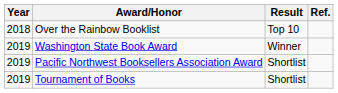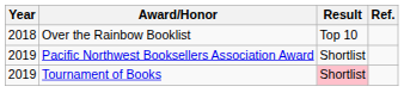 <table class="wikitable">
 <tr>
 <th>Year</th>
 <th>Award/Honor</th>
 <th>Result</th>
 <th>Ref.</th>
 </tr>
 <tr>
 <td>2018</td>
 <td>Over the Rainbow Booklist</td>
 <td>Top 10</td>
 <td></td>
 </tr>
 <tr>
 <td>2019</td>
-<td><a href='#'>Washington State Book Award</a></td>
-<td>Winner</td>
-<td></td>
-</tr>
-<tr>
-<td>2019</td>
 <td><a href='#'>Pacific Northwest Booksellers Association Award</a></td>
 <td>Shortlist</td>
 <td></td>
 </tr>
 <tr>
 <td>2019</td>
 <td><a href='#'>Tournament of Books</a></td>
-<td>Shortlist</td>
+<td style="background: pink;">Shortlist</td>
 <td></td>
 </tr>
 </table>
